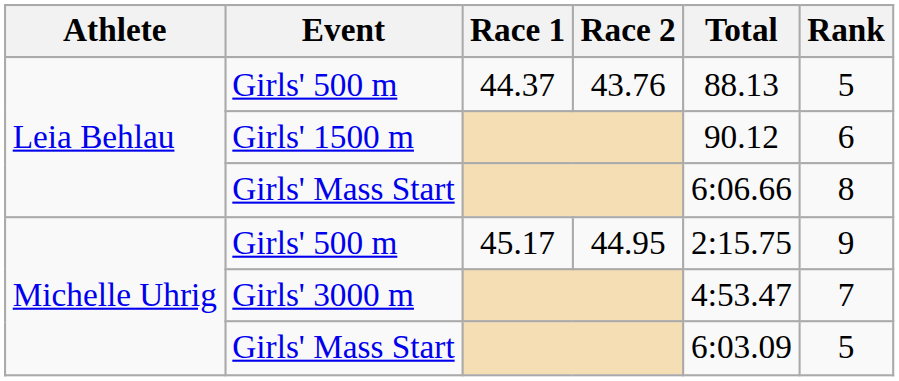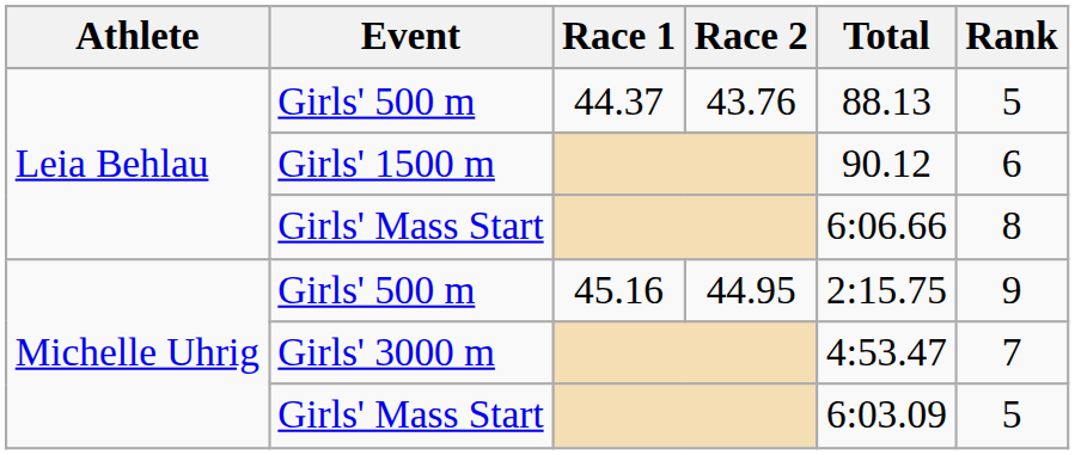 <table class="wikitable">
 <tr>
 <th>Athlete</th>
 <th>Event</th>
 <th>Race 1</th>
 <th>Race 2</th>
 <th>Total</th>
 <th>Rank</th>
 </tr>
 <tr>
 <td rowspan=3><a href='#'>Leia Behlau</a></td>
 <td><a href='#'>Girls' 500 m</a></td>
 <td align="center">44.37</td>
 <td align="center">43.76</td>
 <td align="center">88.13</td>
 <td align="center">5</td>
 </tr>
 <tr>
 <td><a href='#'>Girls' 1500 m</a></td>
 <td colspan=2 bgcolor="wheat"></td>
 <td align="center">90.12</td>
 <td align="center">6</td>
 </tr>
 <tr>
 <td><a href='#'>Girls' Mass Start</a></td>
 <td colspan=2 bgcolor="wheat"></td>
 <td align="center">6:06.66</td>
 <td align="center">8</td>
 </tr>
 <tr>
 <td rowspan=3><a href='#'>Michelle Uhrig</a></td>
 <td><a href='#'>Girls' 500 m</a></td>
-<td align="center">45.17</td>
+<td align="center">45.16</td>
 <td align="center">44.95</td>
 <td align="center">2:15.75</td>
 <td align="center">9</td>
 </tr>
 <tr>
 <td><a href='#'>Girls' 3000 m</a></td>
 <td colspan=2 bgcolor="wheat"></td>
 <td align="center">4:53.47</td>
 <td align="center">7</td>
 </tr>
 <tr>
 <td><a href='#'>Girls' Mass Start</a></td>
 <td colspan=2 bgcolor="wheat"></td>
 <td align="center">6:03.09</td>
 <td align="center">5</td>
 </tr>
 </table>
